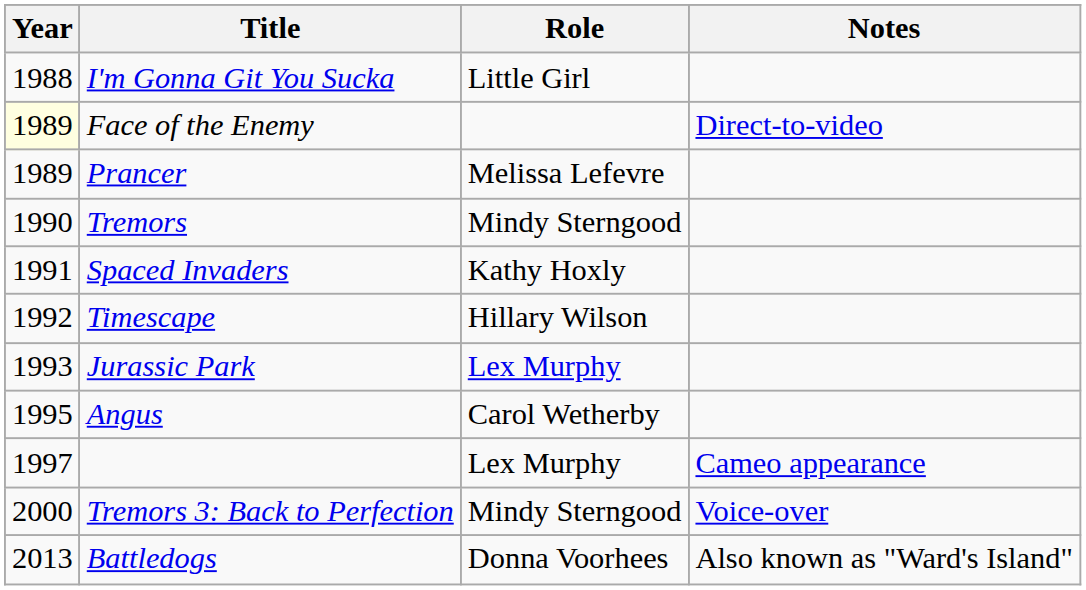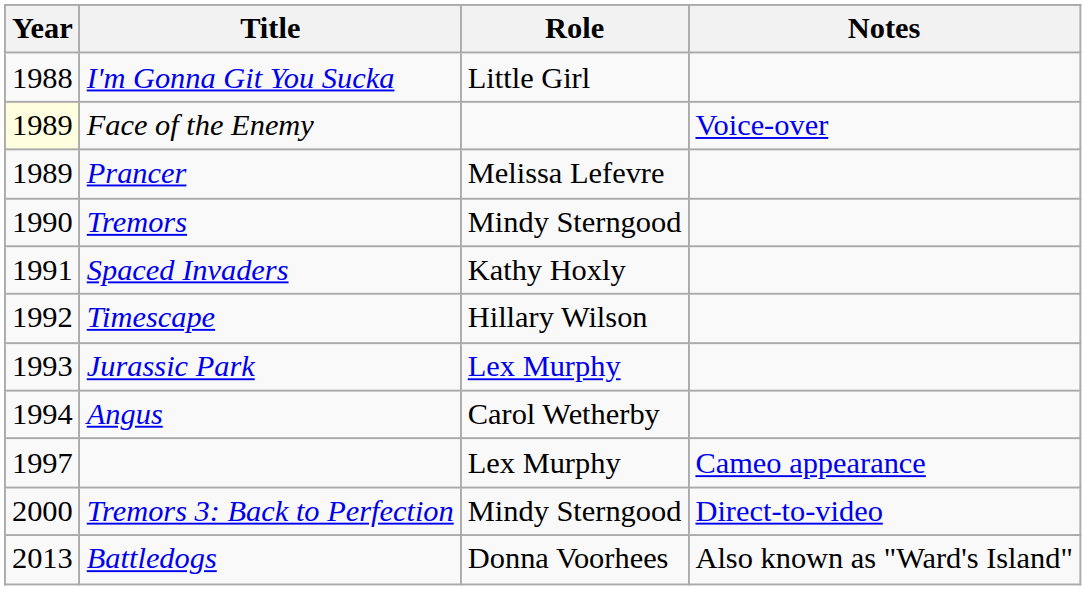 <table class = "wikitable sortable">
 <tr>
 <th>Year</th>
 <th>Title</th>
 <th>Role</th>
 <th class = "unsortable">Notes</th>
 </tr>
 <tr>
 <td>1988</td>
 <td><em><a href='#'>I'm Gonna Git You Sucka</a></em></td>
 <td>Little Girl</td>
 <td></td>
 </tr>
 <tr>
 <td style="background: lightyellow;">1989</td>
 <td><em>Face of the Enemy</em></td>
 <td></td>
-<td><a href='#'>Direct-to-video</a></td>
+<td><a href='#'>Voice-over</a></td>
 </tr>
 <tr>
 <td>1989</td>
 <td><em><a href='#'>Prancer</a></em></td>
 <td>Melissa Lefevre</td>
 <td></td>
 </tr>
 <tr>
 <td>1990</td>
 <td><em><a href='#'>Tremors</a></em></td>
 <td>Mindy Sterngood</td>
 <td></td>
 </tr>
 <tr>
 <td>1991</td>
 <td><em><a href='#'>Spaced Invaders</a></em></td>
 <td>Kathy Hoxly</td>
 <td></td>
 </tr>
 <tr>
 <td>1992</td>
 <td><em><a href='#'>Timescape</a></em></td>
 <td>Hillary Wilson</td>
 <td></td>
 </tr>
 <tr>
 <td>1993</td>
 <td><em><a href='#'>Jurassic Park</a></em></td>
 <td><a href='#'>Lex Murphy</a></td>
 <td></td>
 </tr>
 <tr>
-<td>1995</td>
+<td>1994</td>
 <td><em><a href='#'>Angus</a></em></td>
 <td>Carol Wetherby</td>
 <td></td>
 </tr>
 <tr>
 <td>1997</td>
 <td><em></em></td>
 <td>Lex Murphy</td>
 <td><a href='#'>Cameo appearance</a></td>
 </tr>
 <tr>
 <td>2000</td>
 <td><em><a href='#'>Tremors 3: Back to Perfection</a></em></td>
 <td>Mindy Sterngood</td>
-<td><a href='#'>Voice-over</a></td>
+<td><a href='#'>Direct-to-video</a></td>
 </tr>
 <tr>
 <td>2013</td>
 <td><em><a href='#'>Battledogs</a></em></td>
 <td>Donna Voorhees</td>
 <td>Also known as "Ward's Island"</td>
 </tr>
 </table>
